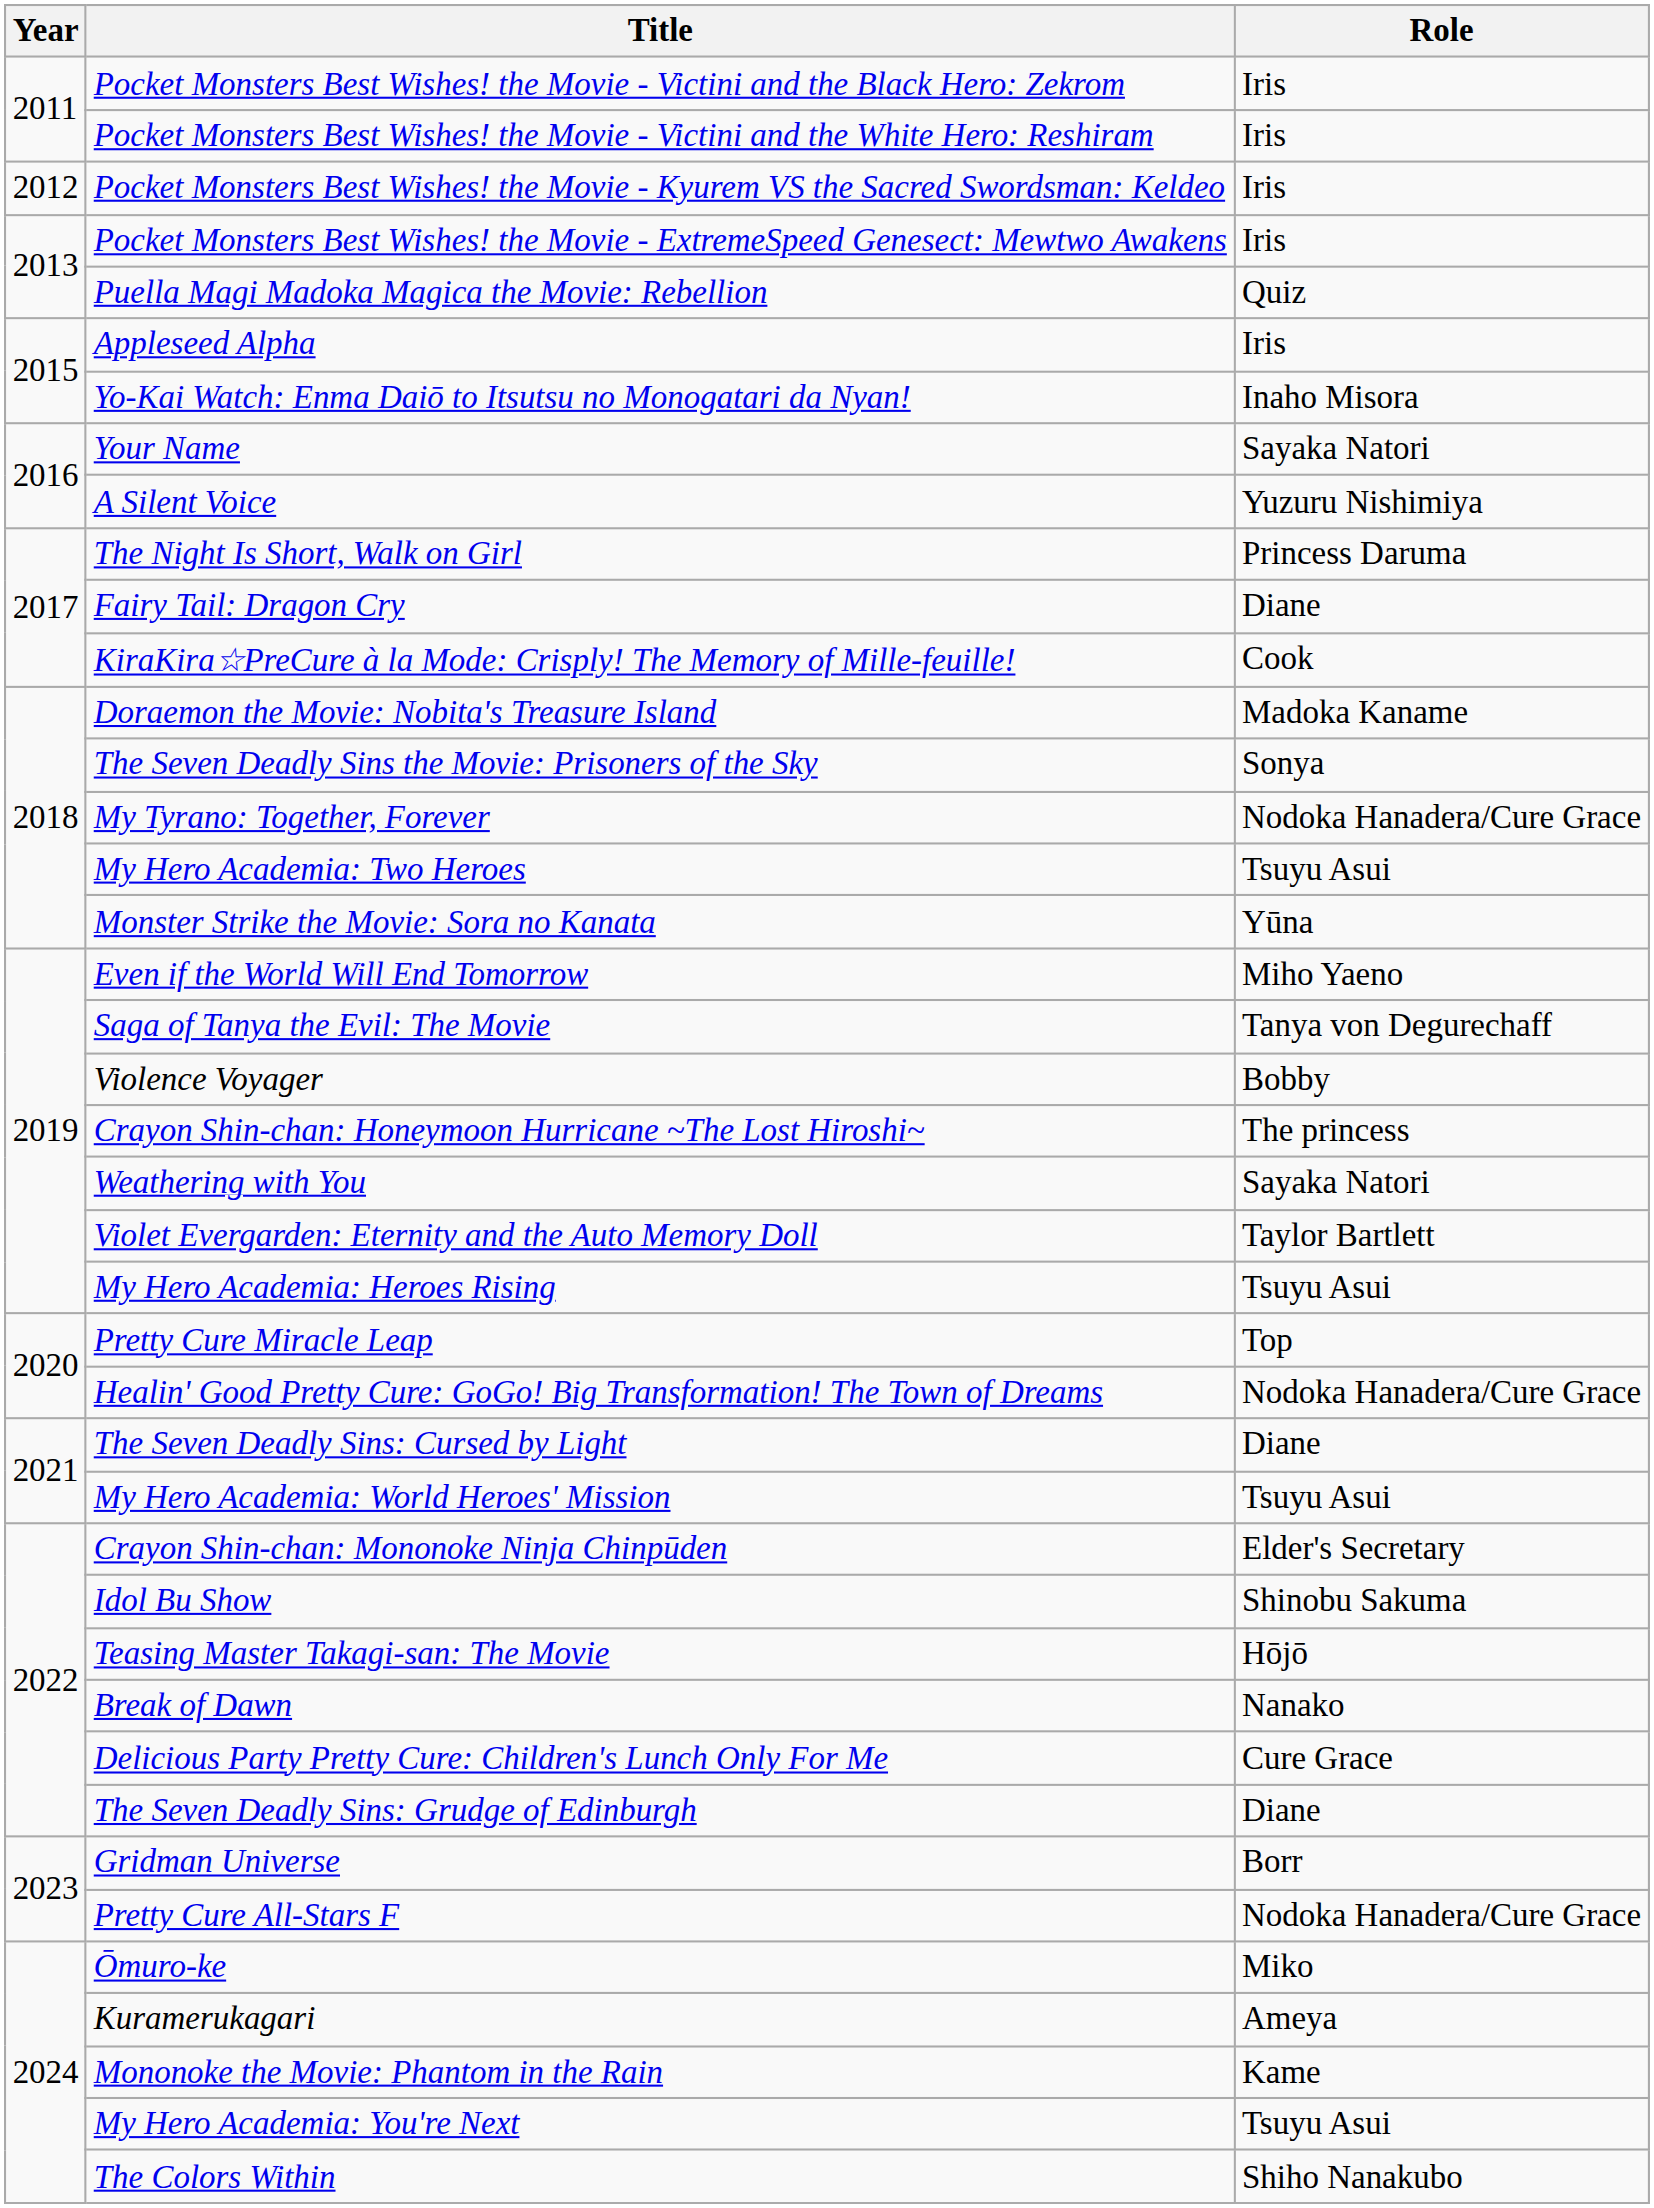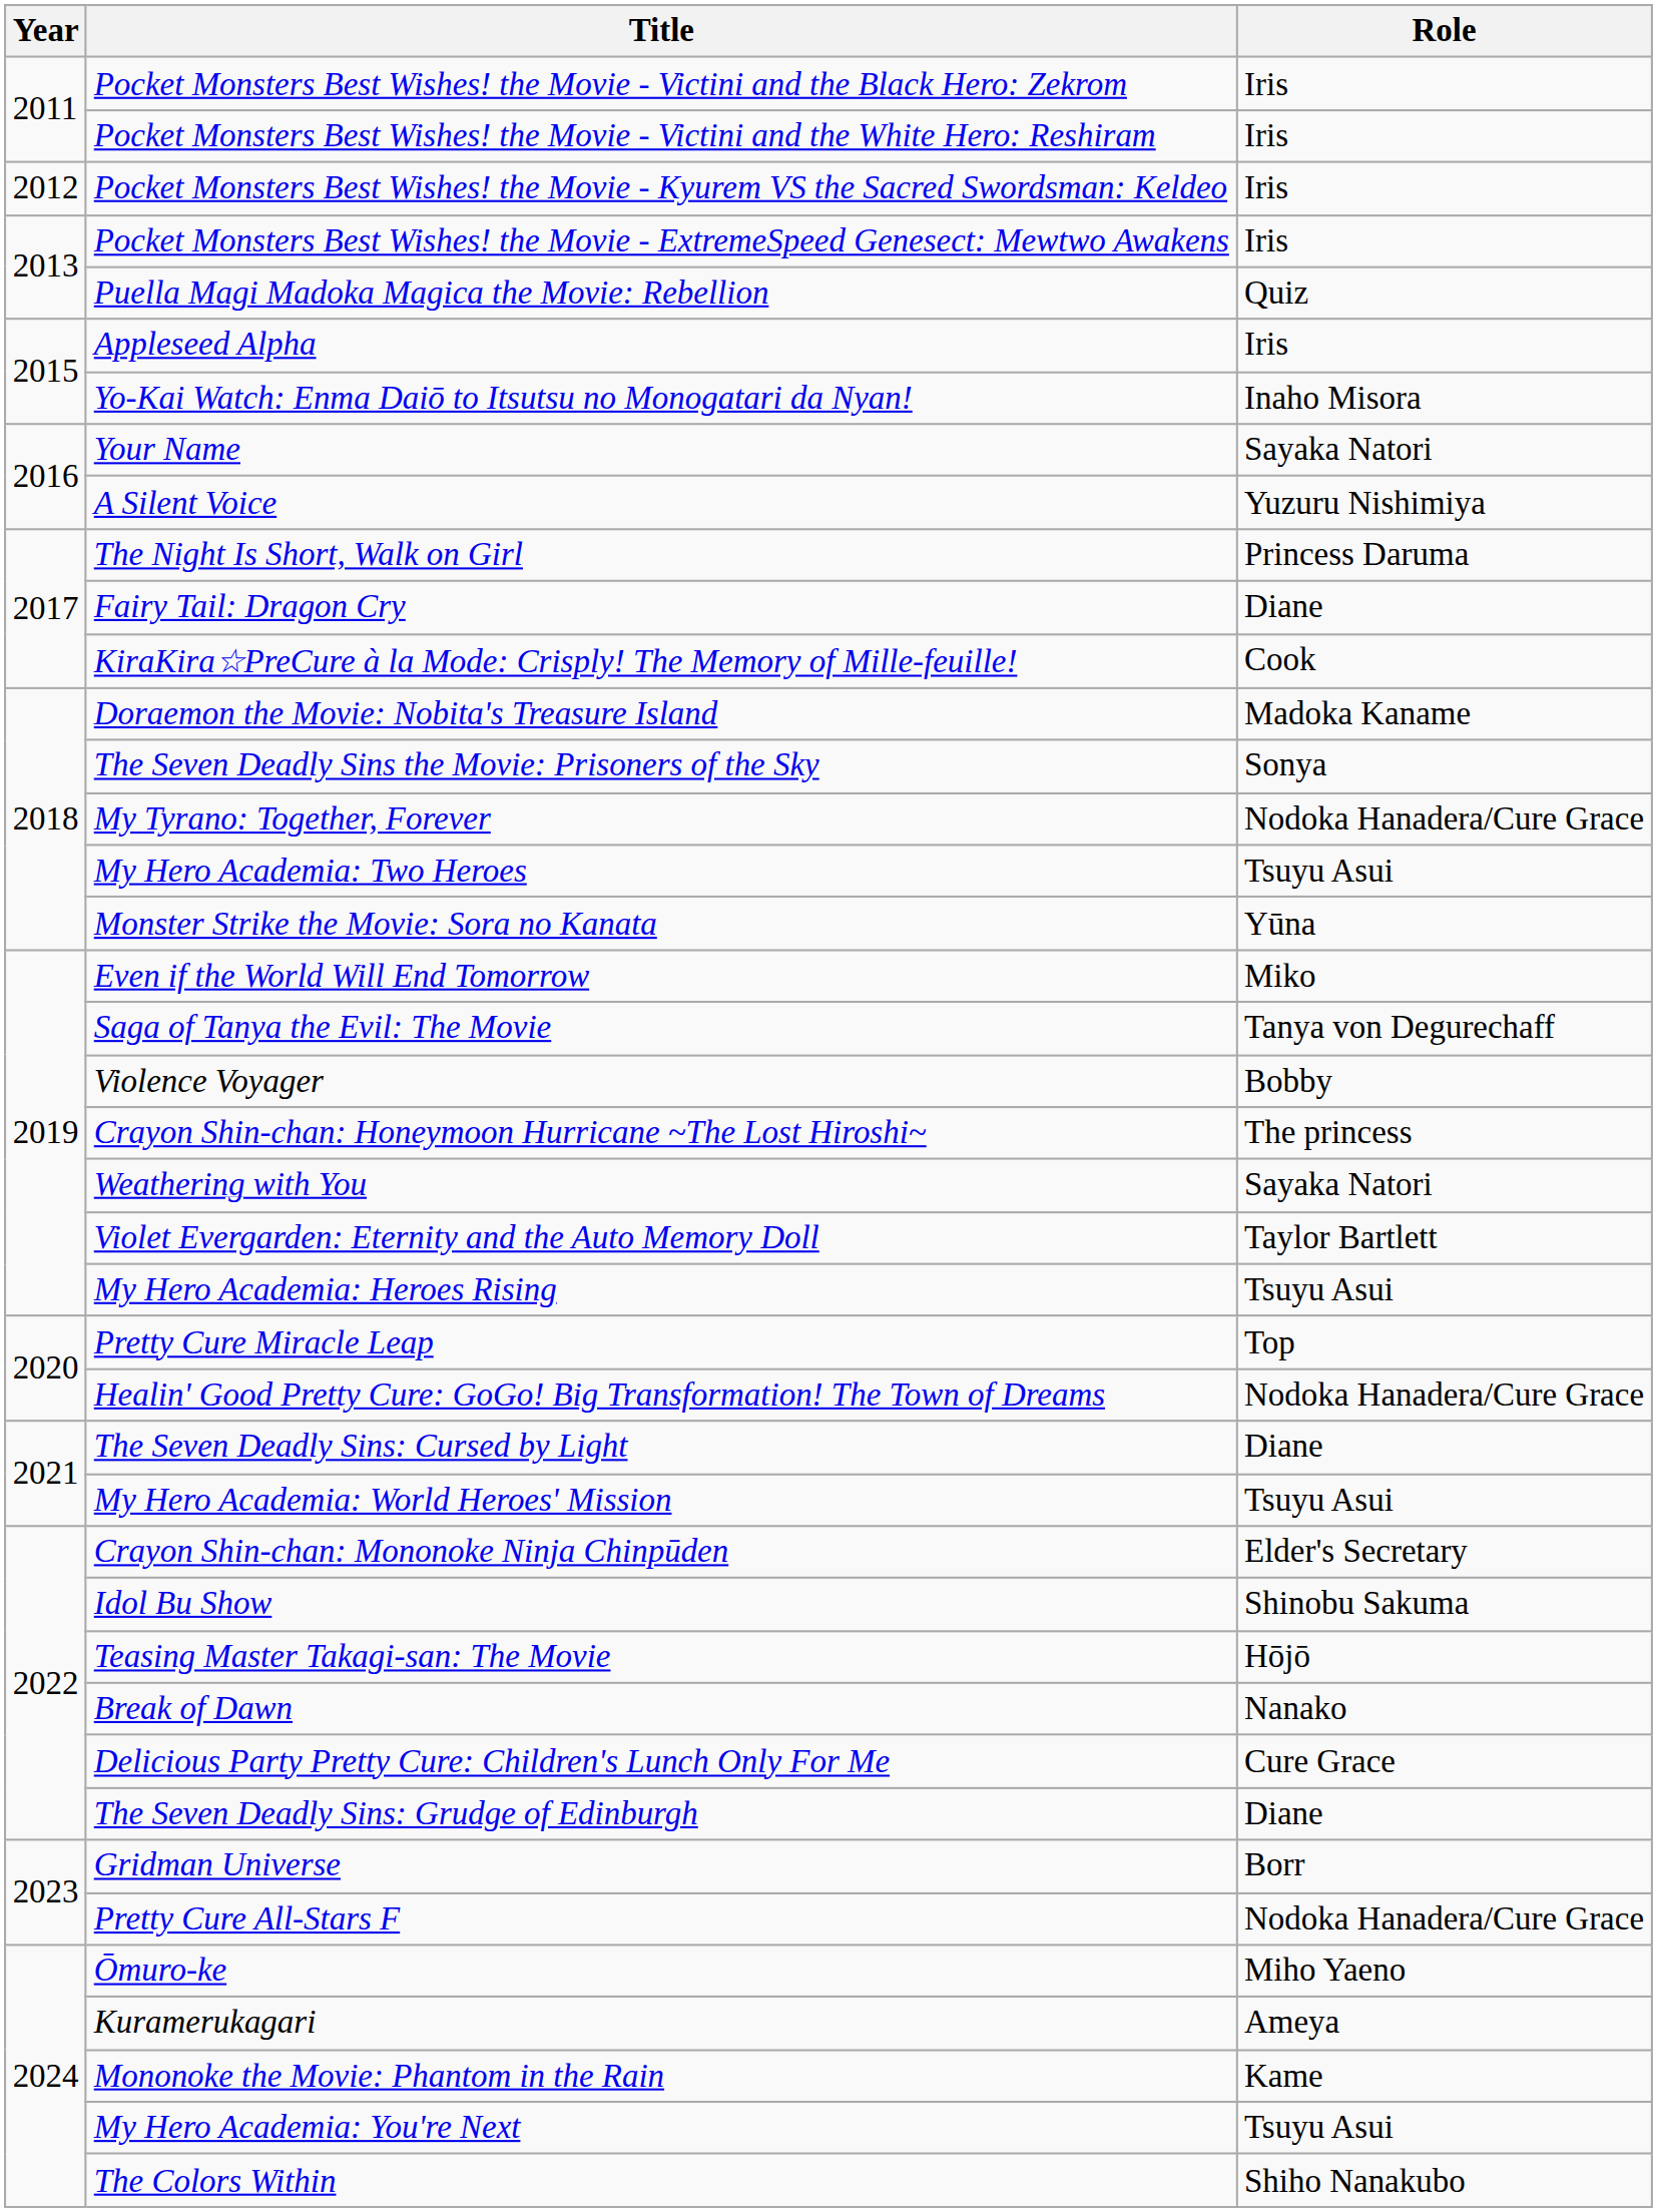 <table class="wikitable">
 <tr>
 <th>Year</th>
 <th>Title</th>
 <th>Role</th>
 </tr>
 <tr>
 <td rowspan="2">2011</td>
 <td><em><a href='#'>Pocket Monsters Best Wishes! the Movie - Victini and the Black Hero: Zekrom</a></em></td>
 <td>Iris</td>
 </tr>
 <tr>
 <td><em><a href='#'>Pocket Monsters Best Wishes! the Movie - Victini and the White Hero: Reshiram</a></em></td>
 <td>Iris</td>
 </tr>
 <tr>
 <td>2012</td>
 <td><em><a href='#'>Pocket Monsters Best Wishes! the Movie - Kyurem VS the Sacred Swordsman: Keldeo</a></em></td>
 <td>Iris</td>
 </tr>
 <tr>
 <td rowspan="2">2013</td>
 <td><em><a href='#'>Pocket Monsters Best Wishes! the Movie - ExtremeSpeed Genesect: Mewtwo Awakens</a></em></td>
 <td>Iris</td>
 </tr>
 <tr>
 <td><em><a href='#'>Puella Magi Madoka Magica the Movie: Rebellion</a></em></td>
 <td>Quiz</td>
 </tr>
 <tr>
 <td rowspan="2">2015</td>
 <td><em><a href='#'>Appleseed Alpha</a></em></td>
 <td>Iris</td>
 </tr>
 <tr>
 <td><em><a href='#'>Yo-Kai Watch: Enma Daiō to Itsutsu no Monogatari da Nyan!</a></em></td>
 <td>Inaho Misora</td>
 </tr>
 <tr>
 <td rowspan="2">2016</td>
 <td><em><a href='#'>Your Name</a></em></td>
 <td>Sayaka Natori</td>
 </tr>
 <tr>
 <td><em><a href='#'>A Silent Voice</a></em></td>
 <td>Yuzuru Nishimiya</td>
 </tr>
 <tr>
 <td rowspan="3">2017</td>
 <td><em><a href='#'>The Night Is Short, Walk on Girl</a></em></td>
 <td>Princess Daruma</td>
 </tr>
 <tr>
 <td><em><a href='#'>Fairy Tail: Dragon Cry</a></em></td>
 <td>Diane</td>
 </tr>
 <tr>
 <td><em><a href='#'>KiraKira☆PreCure à la Mode: Crisply! The Memory of Mille-feuille!</a></em></td>
 <td>Cook</td>
 </tr>
 <tr>
 <td rowspan="5">2018</td>
 <td><em><a href='#'>Doraemon the Movie: Nobita's Treasure Island</a></em></td>
 <td>Madoka Kaname</td>
 </tr>
 <tr>
 <td><em><a href='#'>The Seven Deadly Sins the Movie: Prisoners of the Sky</a></em></td>
 <td>Sonya</td>
 </tr>
 <tr>
 <td><em><a href='#'>My Tyrano: Together, Forever</a></em></td>
 <td>Nodoka Hanadera/Cure Grace</td>
 </tr>
 <tr>
 <td><em><a href='#'>My Hero Academia: Two Heroes</a></em></td>
 <td>Tsuyu Asui</td>
 </tr>
 <tr>
 <td><em><a href='#'>Monster Strike the Movie: Sora no Kanata</a></em></td>
 <td>Yūna</td>
 </tr>
 <tr>
 <td rowspan="7">2019</td>
 <td><em><a href='#'>Even if the World Will End Tomorrow</a></em></td>
-<td>Miho Yaeno</td>
+<td>Miko</td>
 </tr>
 <tr>
 <td><em><a href='#'>Saga of Tanya the Evil: The Movie</a></em></td>
 <td>Tanya von Degurechaff</td>
 </tr>
 <tr>
 <td><em>Violence Voyager</em></td>
 <td>Bobby</td>
 </tr>
 <tr>
 <td><em><a href='#'>Crayon Shin-chan: Honeymoon Hurricane ~The Lost Hiroshi~</a></em></td>
 <td>The princess</td>
 </tr>
 <tr>
 <td><em><a href='#'>Weathering with You</a></em></td>
 <td>Sayaka Natori</td>
 </tr>
 <tr>
 <td><em><a href='#'>Violet Evergarden: Eternity and the Auto Memory Doll</a></em></td>
 <td>Taylor Bartlett</td>
 </tr>
 <tr>
 <td><em><a href='#'>My Hero Academia: Heroes Rising</a></em></td>
 <td>Tsuyu Asui</td>
 </tr>
 <tr>
 <td rowspan="2">2020</td>
 <td><em><a href='#'>Pretty Cure Miracle Leap</a></em></td>
 <td>Top</td>
 </tr>
 <tr>
 <td><em><a href='#'>Healin' Good Pretty Cure: GoGo! Big Transformation! The Town of Dreams</a></em></td>
 <td>Nodoka Hanadera/Cure Grace</td>
 </tr>
 <tr>
 <td rowspan="2">2021</td>
 <td><em><a href='#'>The Seven Deadly Sins: Cursed by Light</a></em></td>
 <td>Diane</td>
 </tr>
 <tr>
 <td><em><a href='#'>My Hero Academia: World Heroes' Mission</a></em></td>
 <td>Tsuyu Asui</td>
 </tr>
 <tr>
 <td rowspan="6">2022</td>
 <td><em><a href='#'>Crayon Shin-chan: Mononoke Ninja Chinpūden</a></em></td>
 <td>Elder's Secretary</td>
 </tr>
 <tr>
 <td><em><a href='#'>Idol Bu Show</a></em></td>
 <td>Shinobu Sakuma</td>
 </tr>
 <tr>
 <td><em><a href='#'>Teasing Master Takagi-san: The Movie</a></em></td>
 <td>Hōjō</td>
 </tr>
 <tr>
 <td><em><a href='#'>Break of Dawn</a></em></td>
 <td>Nanako</td>
 </tr>
 <tr>
 <td><em><a href='#'>Delicious Party Pretty Cure: Children's Lunch Only For Me</a></em></td>
 <td>Cure Grace</td>
 </tr>
 <tr>
 <td><em><a href='#'>The Seven Deadly Sins: Grudge of Edinburgh</a></em></td>
 <td>Diane</td>
 </tr>
 <tr>
 <td rowspan="2">2023</td>
 <td><em><a href='#'>Gridman Universe</a></em></td>
 <td>Borr</td>
 </tr>
 <tr>
 <td><em><a href='#'>Pretty Cure All-Stars F</a></em></td>
 <td>Nodoka Hanadera/Cure Grace</td>
 </tr>
 <tr>
 <td rowspan="5">2024</td>
 <td><em><a href='#'>Ōmuro-ke</a></em></td>
-<td>Miko</td>
+<td>Miho Yaeno</td>
 </tr>
 <tr>
 <td><em>Kuramerukagari</em></td>
 <td>Ameya</td>
 </tr>
 <tr>
 <td><em><a href='#'>Mononoke the Movie: Phantom in the Rain</a></em></td>
 <td>Kame</td>
 </tr>
 <tr>
 <td><em><a href='#'>My Hero Academia: You're Next</a></em></td>
 <td>Tsuyu Asui</td>
 </tr>
 <tr>
 <td><em><a href='#'>The Colors Within</a></em></td>
 <td>Shiho Nanakubo</td>
 </tr>
 </table>
